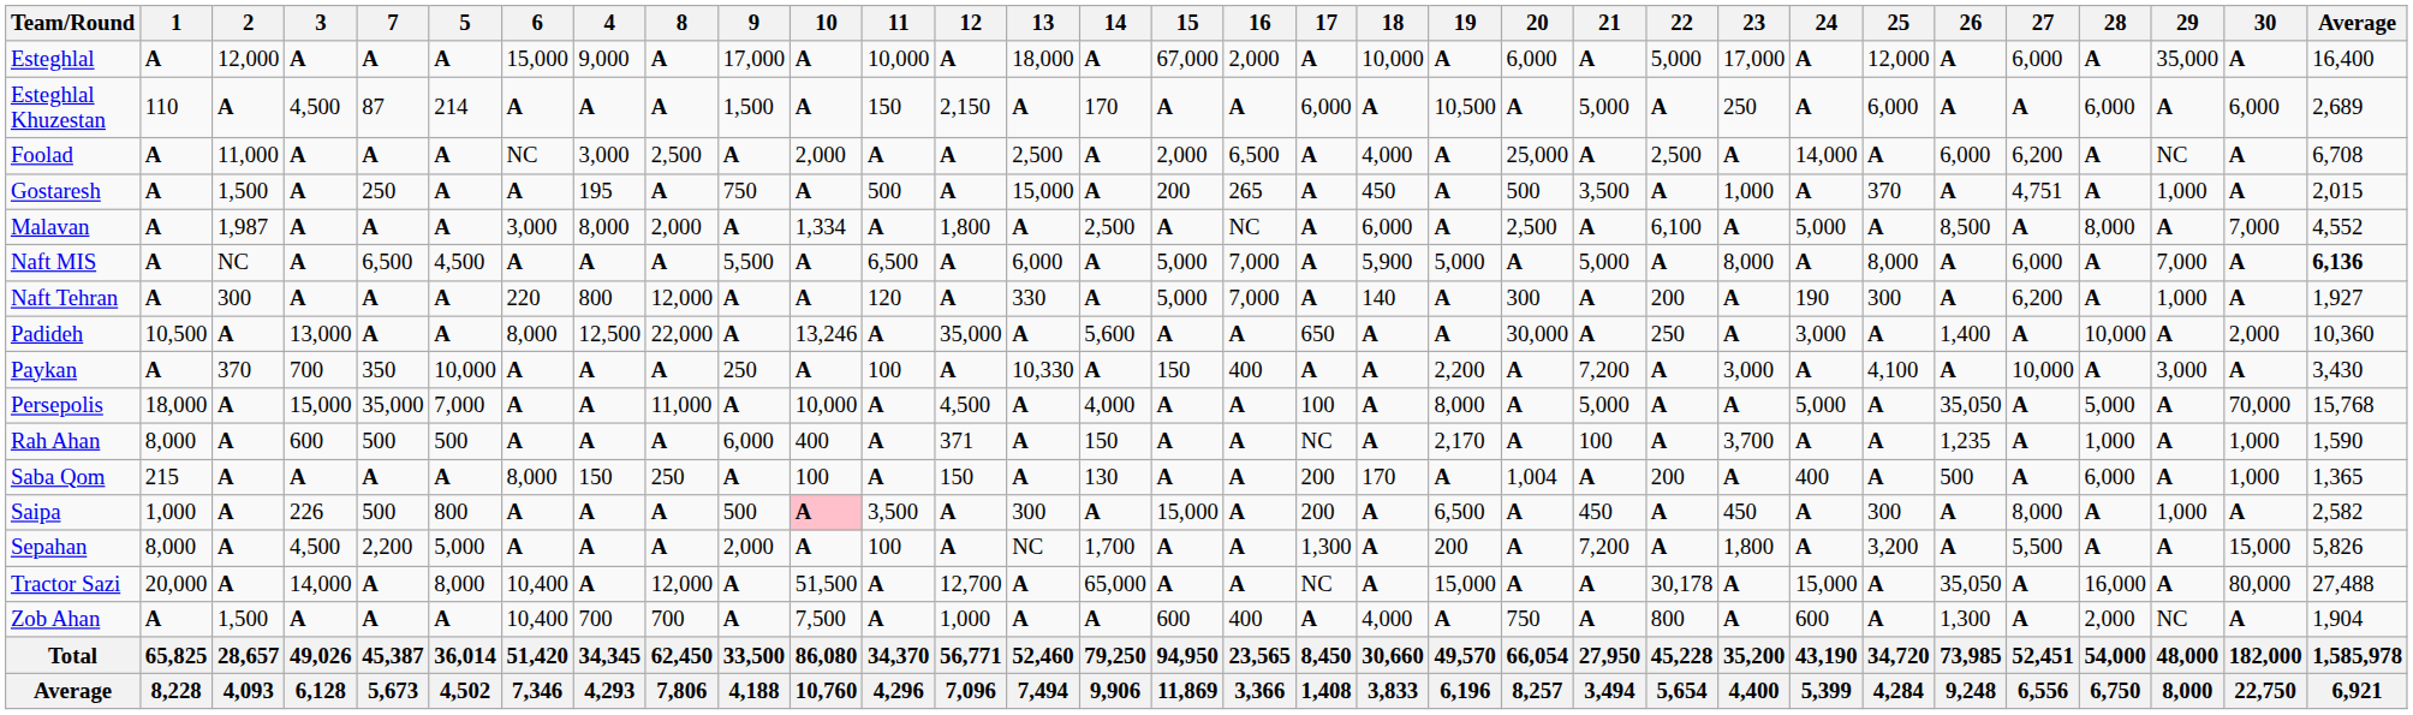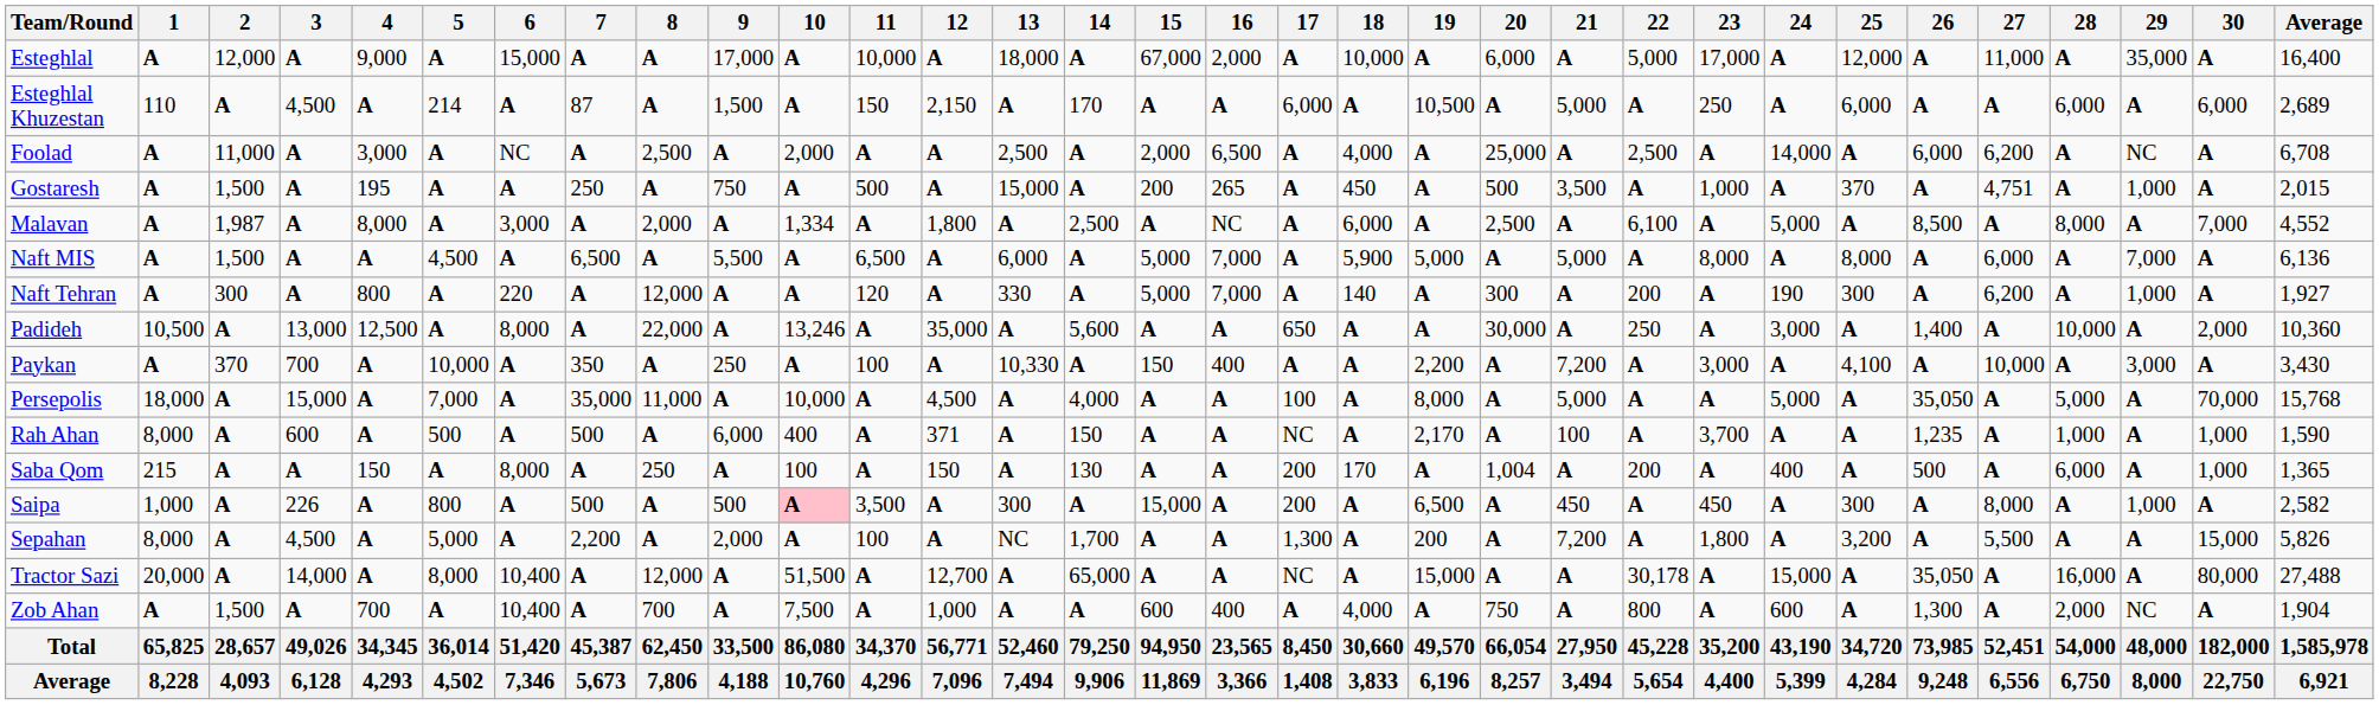 <table class="wikitable sortable">
 <tr>
 <th rowspan="1">Team/Round</th>
 <th>1</th>
 <th>2</th>
 <th>3</th>
-<th>7</th>
+<th>4</th>
 <th>5</th>
 <th>6</th>
-<th>4</th>
+<th>7</th>
 <th>8</th>
 <th>9</th>
 <th>10</th>
 <th>11</th>
 <th>12</th>
 <th>13</th>
 <th>14</th>
 <th>15</th>
 <th>16</th>
 <th>17</th>
 <th>18</th>
 <th>19</th>
 <th>20</th>
 <th>21</th>
 <th>22</th>
 <th>23</th>
 <th>24</th>
 <th>25</th>
 <th>26</th>
 <th>27</th>
 <th>28</th>
 <th>29</th>
 <th>30</th>
 <th>Average</th>
 </tr>
 <tr>
 <td><a href='#'>Esteghlal</a></td>
 <td><strong>A</strong></td>
 <td>12,000</td>
 <td><strong>A</strong></td>
-<td><strong>A</strong></td>
+<td>9,000</td>
 <td><strong>A</strong></td>
 <td>15,000</td>
-<td>9,000</td>
+<td><strong>A</strong></td>
 <td><strong>A</strong></td>
 <td>17,000</td>
 <td><strong>A</strong></td>
 <td>10,000</td>
 <td><strong>A</strong></td>
 <td>18,000</td>
 <td><strong>A</strong></td>
 <td>67,000</td>
 <td>2,000</td>
 <td><strong>A</strong></td>
 <td>10,000</td>
 <td><strong>A</strong></td>
 <td>6,000</td>
 <td><strong>A</strong></td>
 <td>5,000</td>
 <td>17,000</td>
 <td><strong>A</strong></td>
 <td>12,000</td>
 <td><strong>A</strong></td>
-<td>6,000</td>
+<td>11,000</td>
 <td><strong>A</strong></td>
 <td>35,000</td>
 <td><strong>A</strong></td>
 <td>16,400</td>
 </tr>
 <tr>
 <td><a href='#'>Esteghlal Khuzestan</a></td>
 <td>110</td>
 <td><strong>A</strong></td>
 <td>4,500</td>
-<td>87</td>
+<td><strong>A</strong></td>
 <td>214</td>
 <td><strong>A</strong></td>
-<td><strong>A</strong></td>
+<td>87</td>
 <td><strong>A</strong></td>
 <td>1,500</td>
 <td><strong>A</strong></td>
 <td>150</td>
 <td>2,150</td>
 <td><strong>A</strong></td>
 <td>170</td>
 <td><strong>A</strong></td>
 <td><strong>A</strong></td>
 <td>6,000</td>
 <td><strong>A</strong></td>
 <td>10,500</td>
 <td><strong>A</strong></td>
 <td>5,000</td>
 <td><strong>A</strong></td>
 <td>250</td>
 <td><strong>A</strong></td>
 <td>6,000</td>
 <td><strong>A</strong></td>
 <td><strong>A</strong></td>
 <td>6,000</td>
 <td><strong>A</strong></td>
 <td>6,000</td>
 <td>2,689</td>
 </tr>
 <tr>
 <td><a href='#'>Foolad</a></td>
 <td><strong>A</strong></td>
 <td>11,000</td>
 <td><strong>A</strong></td>
-<td><strong>A</strong></td>
+<td>3,000</td>
 <td><strong>A</strong></td>
 <td>NC</td>
-<td>3,000</td>
+<td><strong>A</strong></td>
 <td>2,500</td>
 <td><strong>A</strong></td>
 <td>2,000</td>
 <td><strong>A</strong></td>
 <td><strong>A</strong></td>
 <td>2,500</td>
 <td><strong>A</strong></td>
 <td>2,000</td>
 <td>6,500</td>
 <td><strong>A</strong></td>
 <td>4,000</td>
 <td><strong>A</strong></td>
 <td>25,000</td>
 <td><strong>A</strong></td>
 <td>2,500</td>
 <td><strong>A</strong></td>
 <td>14,000</td>
 <td><strong>A</strong></td>
 <td>6,000</td>
 <td>6,200</td>
 <td><strong>A</strong></td>
 <td>NC</td>
 <td><strong>A</strong></td>
 <td>6,708</td>
 </tr>
 <tr>
 <td><a href='#'>Gostaresh</a></td>
 <td><strong>A</strong></td>
 <td>1,500</td>
 <td><strong>A</strong></td>
-<td>250</td>
+<td>195</td>
 <td><strong>A</strong></td>
 <td><strong>A</strong></td>
-<td>195</td>
+<td>250</td>
 <td><strong>A</strong></td>
 <td>750</td>
 <td><strong>A</strong></td>
 <td>500</td>
 <td><strong>A</strong></td>
 <td>15,000</td>
 <td><strong>A</strong></td>
 <td>200</td>
 <td>265</td>
 <td><strong>A</strong></td>
 <td>450</td>
 <td><strong>A</strong></td>
 <td>500</td>
 <td>3,500</td>
 <td><strong>A</strong></td>
 <td>1,000</td>
 <td><strong>A</strong></td>
 <td>370</td>
 <td><strong>A</strong></td>
 <td>4,751</td>
 <td><strong>A</strong></td>
 <td>1,000</td>
 <td><strong>A</strong></td>
 <td>2,015</td>
 </tr>
 <tr>
 <td><a href='#'>Malavan</a></td>
 <td><strong>A</strong></td>
 <td>1,987</td>
 <td><strong>A</strong></td>
-<td><strong>A</strong></td>
+<td>8,000</td>
 <td><strong>A</strong></td>
 <td>3,000</td>
-<td>8,000</td>
+<td><strong>A</strong></td>
 <td>2,000</td>
 <td><strong>A</strong></td>
 <td>1,334</td>
 <td><strong>A</strong></td>
 <td>1,800</td>
 <td><strong>A</strong></td>
 <td>2,500</td>
 <td><strong>A</strong></td>
 <td>NC</td>
 <td><strong>A</strong></td>
 <td>6,000</td>
 <td><strong>A</strong></td>
 <td>2,500</td>
 <td><strong>A</strong></td>
 <td>6,100</td>
 <td><strong>A</strong></td>
 <td>5,000</td>
 <td><strong>A</strong></td>
 <td>8,500</td>
 <td><strong>A</strong></td>
 <td>8,000</td>
 <td><strong>A</strong></td>
 <td>7,000</td>
 <td>4,552</td>
 </tr>
 <tr>
 <td><a href='#'>Naft MIS</a></td>
 <td><strong>A</strong></td>
-<td>NC</td>
+<td>1,500</td>
+<td><strong>A</strong></td>
+<td><strong>A</strong></td>
+<td>4,500</td>
 <td><strong>A</strong></td>
 <td>6,500</td>
-<td>4,500</td>
-<td><strong>A</strong></td>
-<td><strong>A</strong></td>
 <td><strong>A</strong></td>
 <td>5,500</td>
 <td><strong>A</strong></td>
 <td>6,500</td>
 <td><strong>A</strong></td>
 <td>6,000</td>
 <td><strong>A</strong></td>
 <td>5,000</td>
 <td>7,000</td>
 <td><strong>A</strong></td>
 <td>5,900</td>
 <td>5,000</td>
 <td><strong>A</strong></td>
 <td>5,000</td>
 <td><strong>A</strong></td>
 <td>8,000</td>
 <td><strong>A</strong></td>
 <td>8,000</td>
 <td><strong>A</strong></td>
 <td>6,000</td>
 <td><strong>A</strong></td>
 <td>7,000</td>
 <td><strong>A</strong></td>
-<td><strong>6,136</strong></td>
+<td>6,136</td>
 </tr>
 <tr>
 <td><a href='#'>Naft Tehran</a></td>
 <td><strong>A</strong></td>
 <td>300</td>
 <td><strong>A</strong></td>
-<td><strong>A</strong></td>
+<td>800</td>
 <td><strong>A</strong></td>
 <td>220</td>
-<td>800</td>
+<td><strong>A</strong></td>
 <td>12,000</td>
 <td><strong>A</strong></td>
 <td><strong>A</strong></td>
 <td>120</td>
 <td><strong>A</strong></td>
 <td>330</td>
 <td><strong>A</strong></td>
 <td>5,000</td>
 <td>7,000</td>
 <td><strong>A</strong></td>
 <td>140</td>
 <td><strong>A</strong></td>
 <td>300</td>
 <td><strong>A</strong></td>
 <td>200</td>
 <td><strong>A</strong></td>
 <td>190</td>
 <td>300</td>
 <td><strong>A</strong></td>
 <td>6,200</td>
 <td><strong>A</strong></td>
 <td>1,000</td>
 <td><strong>A</strong></td>
 <td>1,927</td>
 </tr>
 <tr>
 <td><a href='#'>Padideh</a></td>
 <td>10,500</td>
 <td><strong>A</strong></td>
 <td>13,000</td>
-<td><strong>A</strong></td>
+<td>12,500</td>
 <td><strong>A</strong></td>
 <td>8,000</td>
-<td>12,500</td>
+<td><strong>A</strong></td>
 <td>22,000</td>
 <td><strong>A</strong></td>
 <td>13,246</td>
 <td><strong>A</strong></td>
 <td>35,000</td>
 <td><strong>A</strong></td>
 <td>5,600</td>
 <td><strong>A</strong></td>
 <td><strong>A</strong></td>
 <td>650</td>
 <td><strong>A</strong></td>
 <td><strong>A</strong></td>
 <td>30,000</td>
 <td><strong>A</strong></td>
 <td>250</td>
 <td><strong>A</strong></td>
 <td>3,000</td>
 <td><strong>A</strong></td>
 <td>1,400</td>
 <td><strong>A</strong></td>
 <td>10,000</td>
 <td><strong>A</strong></td>
 <td>2,000</td>
 <td>10,360</td>
 </tr>
 <tr>
 <td><a href='#'>Paykan</a></td>
 <td><strong>A</strong></td>
 <td>370</td>
 <td>700</td>
-<td>350</td>
+<td><strong>A</strong></td>
 <td>10,000</td>
 <td><strong>A</strong></td>
-<td><strong>A</strong></td>
+<td>350</td>
 <td><strong>A</strong></td>
 <td>250</td>
 <td><strong>A</strong></td>
 <td>100</td>
 <td><strong>A</strong></td>
 <td>10,330</td>
 <td><strong>A</strong></td>
 <td>150</td>
 <td>400</td>
 <td><strong>A</strong></td>
 <td><strong>A</strong></td>
 <td>2,200</td>
 <td><strong>A</strong></td>
 <td>7,200</td>
 <td><strong>A</strong></td>
 <td>3,000</td>
 <td><strong>A</strong></td>
 <td>4,100</td>
 <td><strong>A</strong></td>
 <td>10,000</td>
 <td><strong>A</strong></td>
 <td>3,000</td>
 <td><strong>A</strong></td>
 <td>3,430</td>
 </tr>
 <tr>
 <td><a href='#'>Persepolis</a></td>
 <td>18,000</td>
 <td><strong>A</strong></td>
 <td>15,000</td>
-<td>35,000</td>
+<td><strong>A</strong></td>
 <td>7,000</td>
 <td><strong>A</strong></td>
-<td><strong>A</strong></td>
+<td>35,000</td>
 <td>11,000</td>
 <td><strong>A</strong></td>
 <td>10,000</td>
 <td><strong>A</strong></td>
 <td>4,500</td>
 <td><strong>A</strong></td>
 <td>4,000</td>
 <td><strong>A</strong></td>
 <td><strong>A</strong></td>
 <td>100</td>
 <td><strong>A</strong></td>
 <td>8,000</td>
 <td><strong>A</strong></td>
 <td>5,000</td>
 <td><strong>A</strong></td>
 <td><strong>A</strong></td>
 <td>5,000</td>
 <td><strong>A</strong></td>
 <td>35,050</td>
 <td><strong>A</strong></td>
 <td>5,000</td>
 <td><strong>A</strong></td>
 <td>70,000</td>
 <td>15,768</td>
 </tr>
 <tr>
 <td><a href='#'>Rah Ahan</a></td>
 <td>8,000</td>
 <td><strong>A</strong></td>
 <td>600</td>
-<td>500</td>
+<td><strong>A</strong></td>
 <td>500</td>
 <td><strong>A</strong></td>
-<td><strong>A</strong></td>
+<td>500</td>
 <td><strong>A</strong></td>
 <td>6,000</td>
 <td>400</td>
 <td><strong>A</strong></td>
 <td>371</td>
 <td><strong>A</strong></td>
 <td>150</td>
 <td><strong>A</strong></td>
 <td><strong>A</strong></td>
 <td>NC</td>
 <td><strong>A</strong></td>
 <td>2,170</td>
 <td><strong>A</strong></td>
 <td>100</td>
 <td><strong>A</strong></td>
 <td>3,700</td>
 <td><strong>A</strong></td>
 <td><strong>A</strong></td>
 <td>1,235</td>
 <td><strong>A</strong></td>
 <td>1,000</td>
 <td><strong>A</strong></td>
 <td>1,000</td>
 <td>1,590</td>
 </tr>
 <tr>
 <td><a href='#'>Saba Qom</a></td>
 <td>215</td>
 <td><strong>A</strong></td>
 <td><strong>A</strong></td>
-<td><strong>A</strong></td>
+<td>150</td>
 <td><strong>A</strong></td>
 <td>8,000</td>
-<td>150</td>
+<td><strong>A</strong></td>
 <td>250</td>
 <td><strong>A</strong></td>
 <td>100</td>
 <td><strong>A</strong></td>
 <td>150</td>
 <td><strong>A</strong></td>
 <td>130</td>
 <td><strong>A</strong></td>
 <td><strong>A</strong></td>
 <td>200</td>
 <td>170</td>
 <td><strong>A</strong></td>
 <td>1,004</td>
 <td><strong>A</strong></td>
 <td>200</td>
 <td><strong>A</strong></td>
 <td>400</td>
 <td><strong>A</strong></td>
 <td>500</td>
 <td><strong>A</strong></td>
 <td>6,000</td>
 <td><strong>A</strong></td>
 <td>1,000</td>
 <td>1,365</td>
 </tr>
 <tr>
 <td><a href='#'>Saipa</a></td>
 <td>1,000</td>
 <td><strong>A</strong></td>
 <td>226</td>
-<td>500</td>
+<td><strong>A</strong></td>
 <td>800</td>
 <td><strong>A</strong></td>
-<td><strong>A</strong></td>
+<td>500</td>
 <td><strong>A</strong></td>
 <td>500</td>
 <td style="background: pink;"><strong>A</strong></td>
 <td>3,500</td>
 <td><strong>A</strong></td>
 <td>300</td>
 <td><strong>A</strong></td>
 <td>15,000</td>
 <td><strong>A</strong></td>
 <td>200</td>
 <td><strong>A</strong></td>
 <td>6,500</td>
 <td><strong>A</strong></td>
 <td>450</td>
 <td><strong>A</strong></td>
 <td>450</td>
 <td><strong>A</strong></td>
 <td>300</td>
 <td><strong>A</strong></td>
 <td>8,000</td>
 <td><strong>A</strong></td>
 <td>1,000</td>
 <td><strong>A</strong></td>
 <td>2,582</td>
 </tr>
 <tr>
 <td><a href='#'>Sepahan</a></td>
 <td>8,000</td>
 <td><strong>A</strong></td>
 <td>4,500</td>
-<td>2,200</td>
+<td><strong>A</strong></td>
 <td>5,000</td>
 <td><strong>A</strong></td>
-<td><strong>A</strong></td>
+<td>2,200</td>
 <td><strong>A</strong></td>
 <td>2,000</td>
 <td><strong>A</strong></td>
 <td>100</td>
 <td><strong>A</strong></td>
 <td>NC</td>
 <td>1,700</td>
 <td><strong>A</strong></td>
 <td><strong>A</strong></td>
 <td>1,300</td>
 <td><strong>A</strong></td>
 <td>200</td>
 <td><strong>A</strong></td>
 <td>7,200</td>
 <td><strong>A</strong></td>
 <td>1,800</td>
 <td><strong>A</strong></td>
 <td>3,200</td>
 <td><strong>A</strong></td>
 <td>5,500</td>
 <td><strong>A</strong></td>
 <td><strong>A</strong></td>
 <td>15,000</td>
 <td>5,826</td>
 </tr>
 <tr>
 <td><a href='#'>Tractor Sazi</a></td>
 <td>20,000</td>
 <td><strong>A</strong></td>
 <td>14,000</td>
 <td><strong>A</strong></td>
 <td>8,000</td>
 <td>10,400</td>
 <td><strong>A</strong></td>
 <td>12,000</td>
 <td><strong>A</strong></td>
 <td>51,500</td>
 <td><strong>A</strong></td>
 <td>12,700</td>
 <td><strong>A</strong></td>
 <td>65,000</td>
 <td><strong>A</strong></td>
 <td><strong>A</strong></td>
 <td>NC</td>
 <td><strong>A</strong></td>
 <td>15,000</td>
 <td><strong>A</strong></td>
 <td><strong>A</strong></td>
 <td>30,178</td>
 <td><strong>A</strong></td>
 <td>15,000</td>
 <td><strong>A</strong></td>
 <td>35,050</td>
 <td><strong>A</strong></td>
 <td>16,000</td>
 <td><strong>A</strong></td>
 <td>80,000</td>
 <td>27,488</td>
 </tr>
 <tr>
 <td><a href='#'>Zob Ahan</a></td>
 <td><strong>A</strong></td>
 <td>1,500</td>
 <td><strong>A</strong></td>
-<td><strong>A</strong></td>
+<td>700</td>
 <td><strong>A</strong></td>
 <td>10,400</td>
-<td>700</td>
+<td><strong>A</strong></td>
 <td>700</td>
 <td><strong>A</strong></td>
 <td>7,500</td>
 <td><strong>A</strong></td>
 <td>1,000</td>
 <td><strong>A</strong></td>
 <td><strong>A</strong></td>
 <td>600</td>
 <td>400</td>
 <td><strong>A</strong></td>
 <td>4,000</td>
 <td><strong>A</strong></td>
 <td>750</td>
 <td><strong>A</strong></td>
 <td>800</td>
 <td><strong>A</strong></td>
 <td>600</td>
 <td><strong>A</strong></td>
 <td>1,300</td>
 <td><strong>A</strong></td>
 <td>2,000</td>
 <td>NC</td>
 <td><strong>A</strong></td>
 <td>1,904</td>
 </tr>
 <tr>
 <th>Total</th>
 <th>65,825</th>
 <th>28,657</th>
 <th>49,026</th>
-<th>45,387</th>
+<th>34,345</th>
 <th>36,014</th>
 <th>51,420</th>
-<th>34,345</th>
+<th>45,387</th>
 <th>62,450</th>
 <th>33,500</th>
 <th>86,080</th>
 <th>34,370</th>
 <th>56,771</th>
 <th>52,460</th>
 <th>79,250</th>
 <th>94,950</th>
 <th>23,565</th>
 <th>8,450</th>
 <th>30,660</th>
 <th>49,570</th>
 <th>66,054</th>
 <th>27,950</th>
 <th>45,228</th>
 <th>35,200</th>
 <th>43,190</th>
 <th>34,720</th>
 <th>73,985</th>
 <th>52,451</th>
 <th>54,000</th>
 <th>48,000</th>
 <th>182,000</th>
 <th>1,585,978</th>
 </tr>
 <tr>
 <th>Average</th>
 <th>8,228</th>
 <th>4,093</th>
 <th>6,128</th>
-<th>5,673</th>
+<th>4,293</th>
 <th>4,502</th>
 <th>7,346</th>
-<th>4,293</th>
+<th>5,673</th>
 <th>7,806</th>
 <th>4,188</th>
 <th>10,760</th>
 <th>4,296</th>
 <th>7,096</th>
 <th>7,494</th>
 <th>9,906</th>
 <th>11,869</th>
 <th>3,366</th>
 <th>1,408</th>
 <th>3,833</th>
 <th>6,196</th>
 <th>8,257</th>
 <th>3,494</th>
 <th>5,654</th>
 <th>4,400</th>
 <th>5,399</th>
 <th>4,284</th>
 <th>9,248</th>
 <th>6,556</th>
 <th>6,750</th>
 <th>8,000</th>
 <th>22,750</th>
 <th>6,921</th>
 </tr>
 </table>
